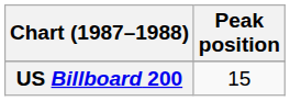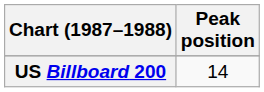 <table class="wikitable sortable plainrowheaders" style="text-align:center;">
 <tr>
 <th scope="col">Chart (1987–1988)</th>
 <th scope="col">Peak<br>position</th>
 </tr>
 <tr>
 </tr>
 <tr>
 </tr>
 <tr>
 <th scope="row">US <a href='#'><em>Billboard</em> 200</a></th>
-<td>15</td>
+<td>14</td>
 </tr>
 </table>
